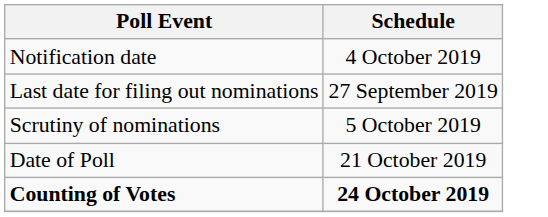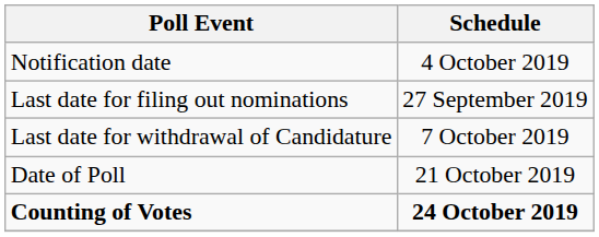 <table class="wikitable">
 <tr>
 <th>Poll Event</th>
 <th>Schedule</th>
 </tr>
 <tr>
 <td>Notification date</td>
 <td align="center">4 October 2019</td>
 </tr>
 <tr>
 <td>Last date for filing out nominations</td>
 <td align="center">27 September 2019</td>
 </tr>
 <tr>
-<td>Scrutiny of nominations</td>
-<td align="center">5 October 2019</td>
+<td>Last date for withdrawal of Candidature</td>
+<td align="center">7 October 2019</td>
 </tr>
 <tr>
 <td>Date of Poll</td>
 <td align="center">21 October 2019</td>
 </tr>
 <tr>
 <td><strong>Counting of Votes</strong></td>
 <td align="center"><strong>24 October 2019</strong></td>
 </tr>
 <tr>
 </tr>
 </table>
